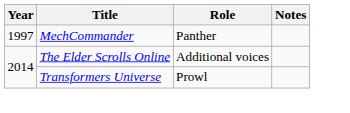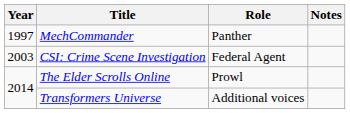 <table class="wikitable">
 <tr>
 <th>Year</th>
 <th>Title</th>
 <th>Role</th>
 <th>Notes</th>
 </tr>
 <tr>
 <td>1997</td>
 <td><em><a href='#'>MechCommander</a></em></td>
 <td>Panther</td>
 <td></td>
 </tr>
 <tr>
+<td>2003</td>
+<td><em><a href='#'>CSI: Crime Scene Investigation</a></em></td>
+<td>Federal Agent</td>
+<td></td>
+</tr>
+<tr>
 <td rowspan="2">2014</td>
 <td><em><a href='#'>The Elder Scrolls Online</a></em></td>
-<td>Additional voices</td>
+<td>Prowl</td>
 <td></td>
 </tr>
 <tr>
 <td><em><a href='#'>Transformers Universe</a></em></td>
-<td>Prowl</td>
+<td>Additional voices</td>
 <td></td>
 </tr>
 </table>
